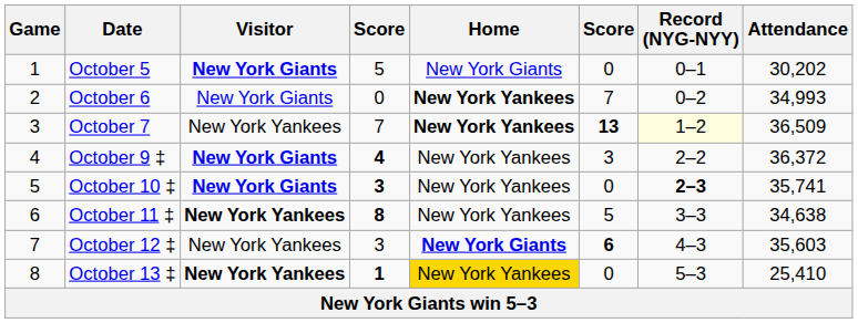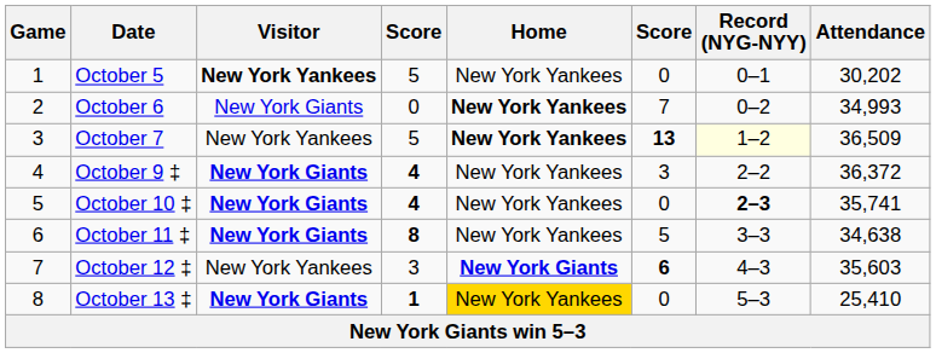 <table class="wikitable">
 <tr>
 <th>Game</th>
 <th>Date</th>
 <th>Visitor</th>
 <th>Score</th>
 <th>Home</th>
 <th>Score</th>
 <th>Record<br>(NYG-NYY)</th>
 <th>Attendance</th>
 </tr>
 <tr>
 <td align = center>1</td>
 <td><a href='#'>October 5</a></td>
-<td align = center><strong><a href='#'>New York Giants</a></strong></td>
+<td align = center><strong>New York Yankees</strong></td>
 <td align = center>5</td>
-<td align = center><a href='#'>New York Giants</a></td>
+<td align = center>New York Yankees</td>
 <td align = center>0</td>
 <td align = center>0–1</td>
 <td align = center>30,202</td>
 </tr>
 <tr>
 <td align = center>2</td>
 <td><a href='#'>October 6</a></td>
 <td align = center><a href='#'>New York Giants</a></td>
 <td align = center>0</td>
 <td align = center><strong>New York Yankees</strong></td>
 <td align = center>7</td>
 <td align = center>0–2</td>
 <td align = center>34,993</td>
 </tr>
 <tr>
 <td align = center>3</td>
 <td><a href='#'>October 7</a></td>
 <td align = center>New York Yankees</td>
-<td align = center>7</td>
+<td align = center>5</td>
 <td align = center><strong>New York Yankees</strong></td>
 <td align = center><strong>13</strong></td>
 <td align = center style="background: lightyellow;">1–2</td>
 <td align = center>36,509</td>
 </tr>
 <tr>
 <td align = center>4</td>
 <td><a href='#'>October 9</a> ‡</td>
 <td align = center><strong><a href='#'>New York Giants</a></strong></td>
 <td align = center><strong>4</strong></td>
 <td align = center>New York Yankees</td>
 <td align = center>3</td>
 <td align = center>2–2</td>
 <td align = center>36,372</td>
 </tr>
 <tr>
 <td align = center>5</td>
 <td><a href='#'>October 10</a> ‡</td>
 <td align = center><strong><a href='#'>New York Giants</a></strong></td>
-<td align = center><strong>3</strong></td>
+<td align = center><strong>4</strong></td>
 <td align = center>New York Yankees</td>
 <td align = center>0</td>
 <td align = center><strong>2–3</strong></td>
 <td align = center>35,741</td>
 </tr>
 <tr>
 <td align = center>6</td>
 <td><a href='#'>October 11</a> ‡</td>
-<td align = center><strong>New York Yankees</strong></td>
+<td align = center><strong><a href='#'>New York Giants</a></strong></td>
 <td align = center><strong>8</strong></td>
 <td align = center>New York Yankees</td>
 <td align = center>5</td>
 <td align = center>3–3</td>
 <td align = center>34,638</td>
 </tr>
 <tr>
 <td align = center>7</td>
 <td><a href='#'>October 12</a> ‡</td>
 <td align = center>New York Yankees</td>
 <td align = center>3</td>
 <td align = center><strong><a href='#'>New York Giants</a></strong></td>
 <td align = center><strong>6</strong></td>
 <td align = center>4–3</td>
 <td align = center>35,603</td>
 </tr>
 <tr>
 <td align = center>8</td>
 <td><a href='#'>October 13</a> ‡</td>
-<td align = center><strong>New York Yankees</strong></td>
+<td align = center><strong><a href='#'>New York Giants</a></strong></td>
 <td align = center><strong>1</strong></td>
 <td align = center style="background: gold;">New York Yankees</td>
 <td align = center>0</td>
 <td align = center>5–3</td>
 <td align = center>25,410</td>
 </tr>
 <tr>
 <th colspan="9">New York Giants win 5–3</th>
 </tr>
 </table>
